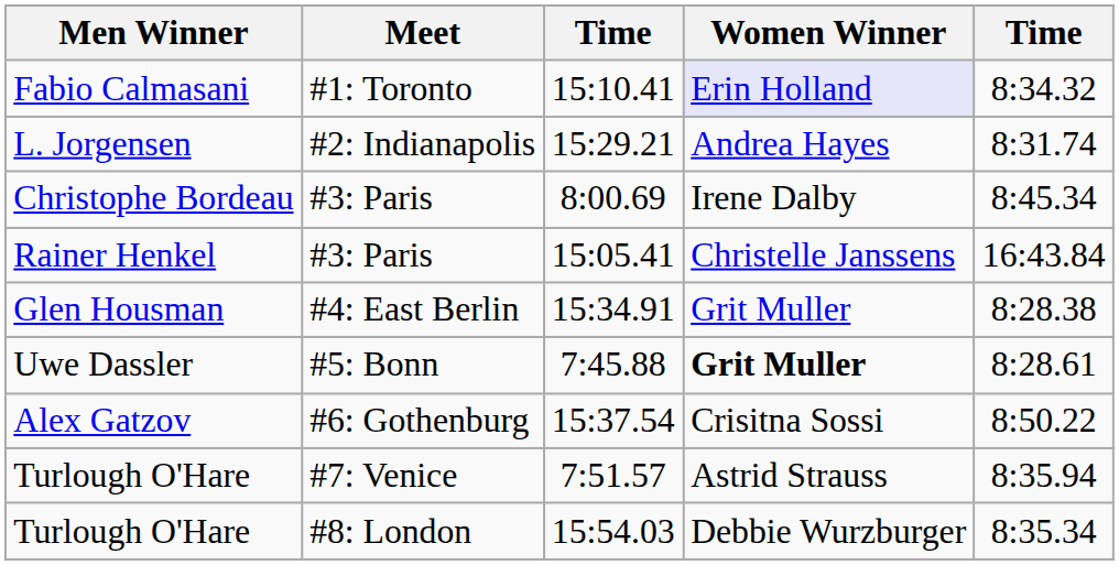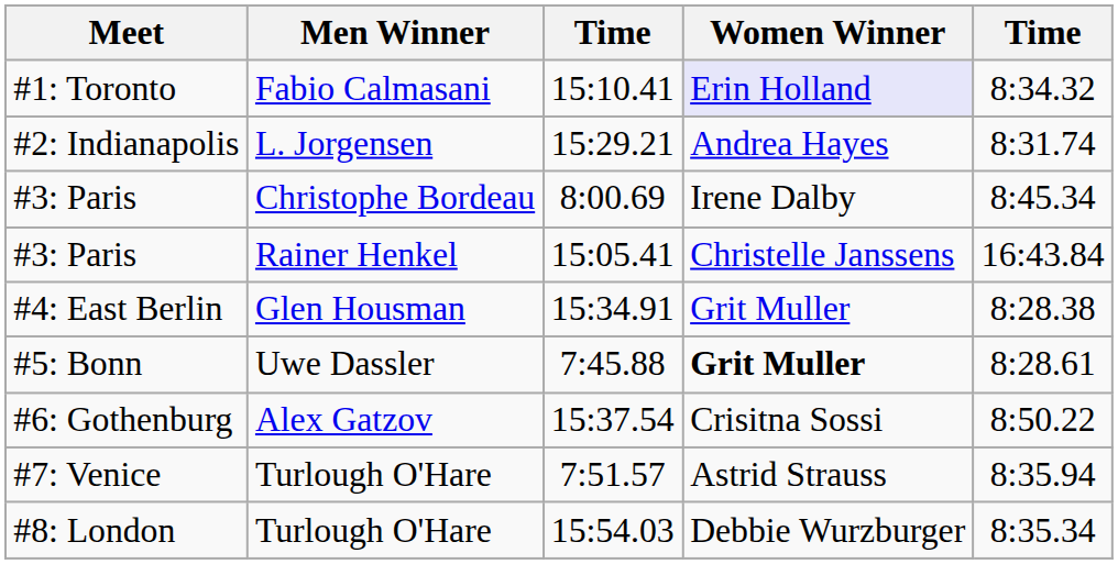 <table class=wikitable>
 <tr>
+<th>Meet</th>
 <th>Men Winner</th>
-<th>Meet</th>
 <th>Time</th>
 <th>Women Winner</th>
 <th>Time</th>
 </tr>
 <tr>
+<td>#1: Toronto</td>
 <td> <a href='#'>Fabio Calmasani</a></td>
-<td>#1: Toronto</td>
 <td align=center>15:10.41</td>
 <td style="background: lavender;"> <a href='#'>Erin Holland</a></td>
 <td align=center>8:34.32</td>
 </tr>
 <tr>
+<td>#2: Indianapolis</td>
 <td> <a href='#'>L. Jorgensen</a></td>
-<td>#2: Indianapolis</td>
 <td align=center>15:29.21</td>
 <td> <a href='#'>Andrea Hayes</a></td>
 <td align=center>8:31.74</td>
 </tr>
 <tr>
+<td>#3: Paris</td>
 <td> <a href='#'>Christophe Bordeau</a></td>
-<td>#3: Paris</td>
 <td align=center>8:00.69</td>
 <td> Irene Dalby</td>
 <td align=center>8:45.34</td>
 </tr>
 <tr>
+<td>#3: Paris</td>
 <td> <a href='#'>Rainer Henkel</a></td>
-<td>#3: Paris</td>
 <td align=center>15:05.41</td>
 <td> <a href='#'>Christelle Janssens</a></td>
 <td align=center>16:43.84</td>
 </tr>
 <tr>
+<td>#4: East Berlin</td>
 <td> <a href='#'>Glen Housman</a></td>
-<td>#4: East Berlin</td>
 <td align=center>15:34.91</td>
 <td> <a href='#'>Grit Muller</a></td>
 <td align=center>8:28.38</td>
 </tr>
 <tr>
+<td>#5: Bonn</td>
 <td> Uwe Dassler</td>
-<td>#5: Bonn</td>
 <td align=center>7:45.88</td>
 <td><strong> Grit Muller</strong></td>
 <td align=center>8:28.61</td>
 </tr>
 <tr>
+<td>#6: Gothenburg</td>
 <td> <a href='#'>Alex Gatzov</a></td>
-<td>#6: Gothenburg</td>
 <td align=center>15:37.54</td>
 <td> Crisitna Sossi</td>
 <td align="center">8:50.22</td>
 </tr>
 <tr>
+<td>#7: Venice</td>
 <td> Turlough O'Hare</td>
-<td>#7: Venice</td>
 <td align=center>7:51.57</td>
 <td> Astrid Strauss</td>
 <td align=center>8:35.94</td>
 </tr>
 <tr>
+<td>#8: London</td>
 <td> Turlough O'Hare</td>
-<td>#8: London</td>
 <td align=center>15:54.03</td>
 <td> Debbie Wurzburger</td>
 <td align=center>8:35.34</td>
 </tr>
 </table>
